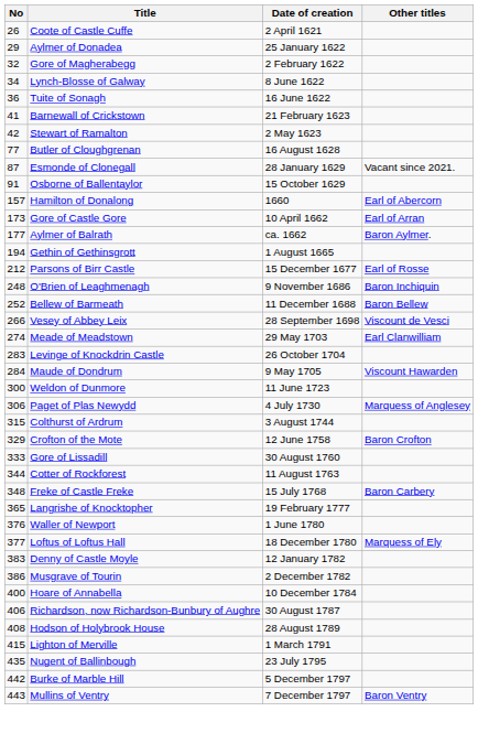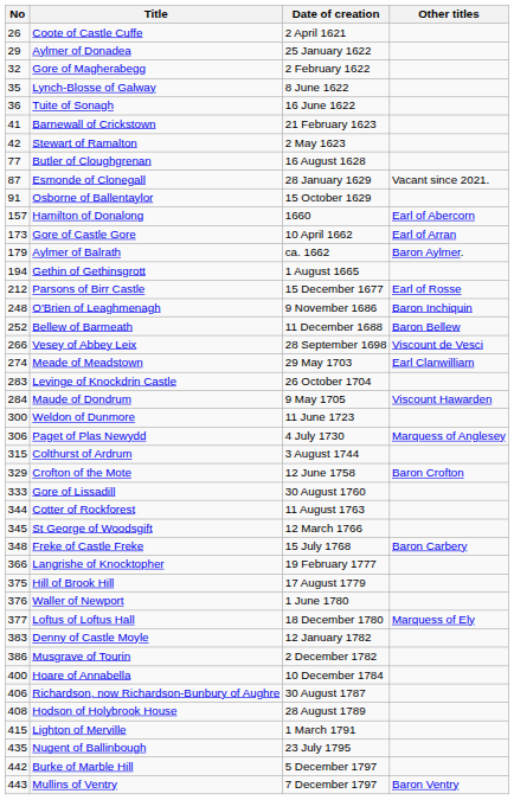 <table class="wikitable sortable">
 <tr>
 <th>No</th>
 <th>Title</th>
 <th>Date of creation</th>
 <th>Other titles</th>
 </tr>
 <tr>
 <td>26</td>
 <td><a href='#'>Coote of Castle Cuffe</a></td>
 <td>2 April 1621</td>
 <td></td>
 </tr>
 <tr>
 <td>29</td>
 <td><a href='#'>Aylmer of Donadea</a></td>
 <td>25 January 1622</td>
 <td></td>
 </tr>
 <tr>
 <td>32</td>
 <td><a href='#'>Gore of Magherabegg</a></td>
 <td>2 February 1622</td>
 <td></td>
 </tr>
 <tr>
-<td>34</td>
+<td>35</td>
 <td><a href='#'>Lynch-Blosse of Galway</a></td>
 <td>8 June 1622</td>
 <td></td>
 </tr>
 <tr>
 <td>36</td>
 <td><a href='#'>Tuite of Sonagh</a></td>
 <td>16 June 1622</td>
 <td></td>
 </tr>
 <tr>
 <td>41</td>
 <td><a href='#'>Barnewall of Crickstown</a></td>
 <td>21 February 1623</td>
 <td></td>
 </tr>
 <tr>
 <td>42</td>
 <td><a href='#'>Stewart of Ramalton</a></td>
 <td>2 May 1623</td>
 <td></td>
 </tr>
 <tr>
 <td>77</td>
 <td><a href='#'>Butler of Cloughgrenan</a></td>
 <td>16 August 1628</td>
 <td></td>
 </tr>
 <tr>
 <td>87</td>
 <td><a href='#'>Esmonde of Clonegall</a></td>
 <td>28 January 1629</td>
 <td>Vacant since 2021.</td>
 </tr>
 <tr>
 <td>91</td>
 <td><a href='#'>Osborne of Ballentaylor</a></td>
 <td>15 October 1629</td>
 <td></td>
 </tr>
 <tr>
 <td>157</td>
 <td><a href='#'>Hamilton of Donalong</a></td>
 <td>1660</td>
 <td><a href='#'>Earl of Abercorn</a></td>
 </tr>
 <tr>
 <td>173</td>
 <td><a href='#'>Gore of Castle Gore</a></td>
 <td>10 April 1662</td>
 <td><a href='#'>Earl of Arran</a></td>
 </tr>
 <tr>
-<td>177</td>
+<td>179</td>
 <td><a href='#'>Aylmer of Balrath</a></td>
 <td>ca. 1662</td>
 <td><a href='#'>Baron Aylmer</a>.</td>
 </tr>
 <tr>
 <td>194</td>
 <td><a href='#'>Gethin of Gethinsgrott</a></td>
 <td>1 August 1665</td>
 <td></td>
 </tr>
 <tr>
 <td>212</td>
 <td><a href='#'>Parsons of Birr Castle</a></td>
 <td>15 December 1677</td>
 <td><a href='#'>Earl of Rosse</a></td>
 </tr>
 <tr>
 <td>248</td>
 <td><a href='#'>O'Brien of Leaghmenagh</a></td>
 <td>9 November 1686</td>
 <td><a href='#'>Baron Inchiquin</a></td>
 </tr>
 <tr>
 <td>252</td>
 <td><a href='#'>Bellew of Barmeath</a></td>
 <td>11 December 1688</td>
 <td><a href='#'>Baron Bellew</a></td>
 </tr>
 <tr>
 <td>266</td>
 <td><a href='#'>Vesey of Abbey Leix</a></td>
 <td>28 September 1698</td>
 <td><a href='#'>Viscount de Vesci</a></td>
 </tr>
 <tr>
 <td>274</td>
 <td><a href='#'>Meade of Meadstown</a></td>
 <td>29 May 1703</td>
 <td><a href='#'>Earl Clanwilliam</a></td>
 </tr>
 <tr>
 <td>283</td>
 <td><a href='#'>Levinge of Knockdrin Castle</a></td>
 <td>26 October 1704</td>
 <td></td>
 </tr>
 <tr>
 <td>284</td>
 <td><a href='#'>Maude of Dondrum</a></td>
 <td>9 May 1705</td>
 <td><a href='#'>Viscount Hawarden</a></td>
 </tr>
 <tr>
 <td>300</td>
 <td><a href='#'>Weldon of Dunmore</a></td>
 <td>11 June 1723</td>
 <td></td>
 </tr>
 <tr>
 <td>306</td>
 <td><a href='#'>Paget of Plas Newydd</a></td>
 <td>4 July 1730</td>
 <td><a href='#'>Marquess of Anglesey</a></td>
 </tr>
 <tr>
 <td>315</td>
 <td><a href='#'>Colthurst of Ardrum</a></td>
 <td>3 August 1744</td>
 <td></td>
 </tr>
 <tr>
 <td>329</td>
 <td><a href='#'>Crofton of the Mote</a></td>
 <td>12 June 1758</td>
 <td><a href='#'>Baron Crofton</a></td>
 </tr>
 <tr>
 <td>333</td>
 <td><a href='#'>Gore of Lissadill</a></td>
 <td>30 August 1760</td>
 <td></td>
 </tr>
 <tr>
 <td>344</td>
 <td><a href='#'>Cotter of Rockforest</a></td>
 <td>11 August 1763</td>
 <td></td>
 </tr>
 <tr>
+<td>345</td>
+<td><a href='#'>St George of Woodsgift</a></td>
+<td>12 March 1766</td>
+<td></td>
+</tr>
+<tr>
 <td>348</td>
 <td><a href='#'>Freke of Castle Freke</a></td>
 <td>15 July 1768</td>
 <td><a href='#'>Baron Carbery</a></td>
 </tr>
 <tr>
-<td>365</td>
+<td>366</td>
 <td><a href='#'>Langrishe of Knocktopher</a></td>
 <td>19 February 1777</td>
+<td></td>
+</tr>
+<tr>
+<td>375</td>
+<td><a href='#'>Hill of Brook Hill</a></td>
+<td>17 August 1779</td>
 <td></td>
 </tr>
 <tr>
 <td>376</td>
 <td><a href='#'>Waller of Newport</a></td>
 <td>1 June 1780</td>
 <td></td>
 </tr>
 <tr>
 <td>377</td>
 <td><a href='#'>Loftus of Loftus Hall</a></td>
 <td>18 December 1780</td>
 <td><a href='#'>Marquess of Ely</a></td>
 </tr>
 <tr>
 <td>383</td>
 <td><a href='#'>Denny of Castle Moyle</a></td>
 <td>12 January 1782</td>
 <td></td>
 </tr>
 <tr>
 <td>386</td>
 <td><a href='#'>Musgrave of Tourin</a></td>
 <td>2 December 1782</td>
 <td></td>
 </tr>
 <tr>
 <td>400</td>
 <td><a href='#'>Hoare of Annabella</a></td>
 <td>10 December 1784</td>
 <td></td>
 </tr>
 <tr>
 <td>406</td>
 <td><a href='#'>Richardson, now Richardson-Bunbury of Aughre</a></td>
 <td>30 August 1787</td>
 <td></td>
 </tr>
 <tr>
 <td>408</td>
 <td><a href='#'>Hodson of Holybrook House</a></td>
 <td>28 August 1789</td>
 <td></td>
 </tr>
 <tr>
 <td>415</td>
 <td><a href='#'>Lighton of Merville</a></td>
 <td>1 March 1791</td>
 <td></td>
 </tr>
 <tr>
 <td>435</td>
 <td><a href='#'>Nugent of Ballinbough</a></td>
 <td>23 July 1795</td>
 <td></td>
 </tr>
 <tr>
 <td>442</td>
 <td><a href='#'>Burke of Marble Hill</a></td>
 <td>5 December 1797</td>
 <td></td>
 </tr>
 <tr>
 <td>443</td>
 <td><a href='#'>Mullins of Ventry</a></td>
 <td>7 December 1797</td>
 <td><a href='#'>Baron Ventry</a></td>
 </tr>
 </table>
